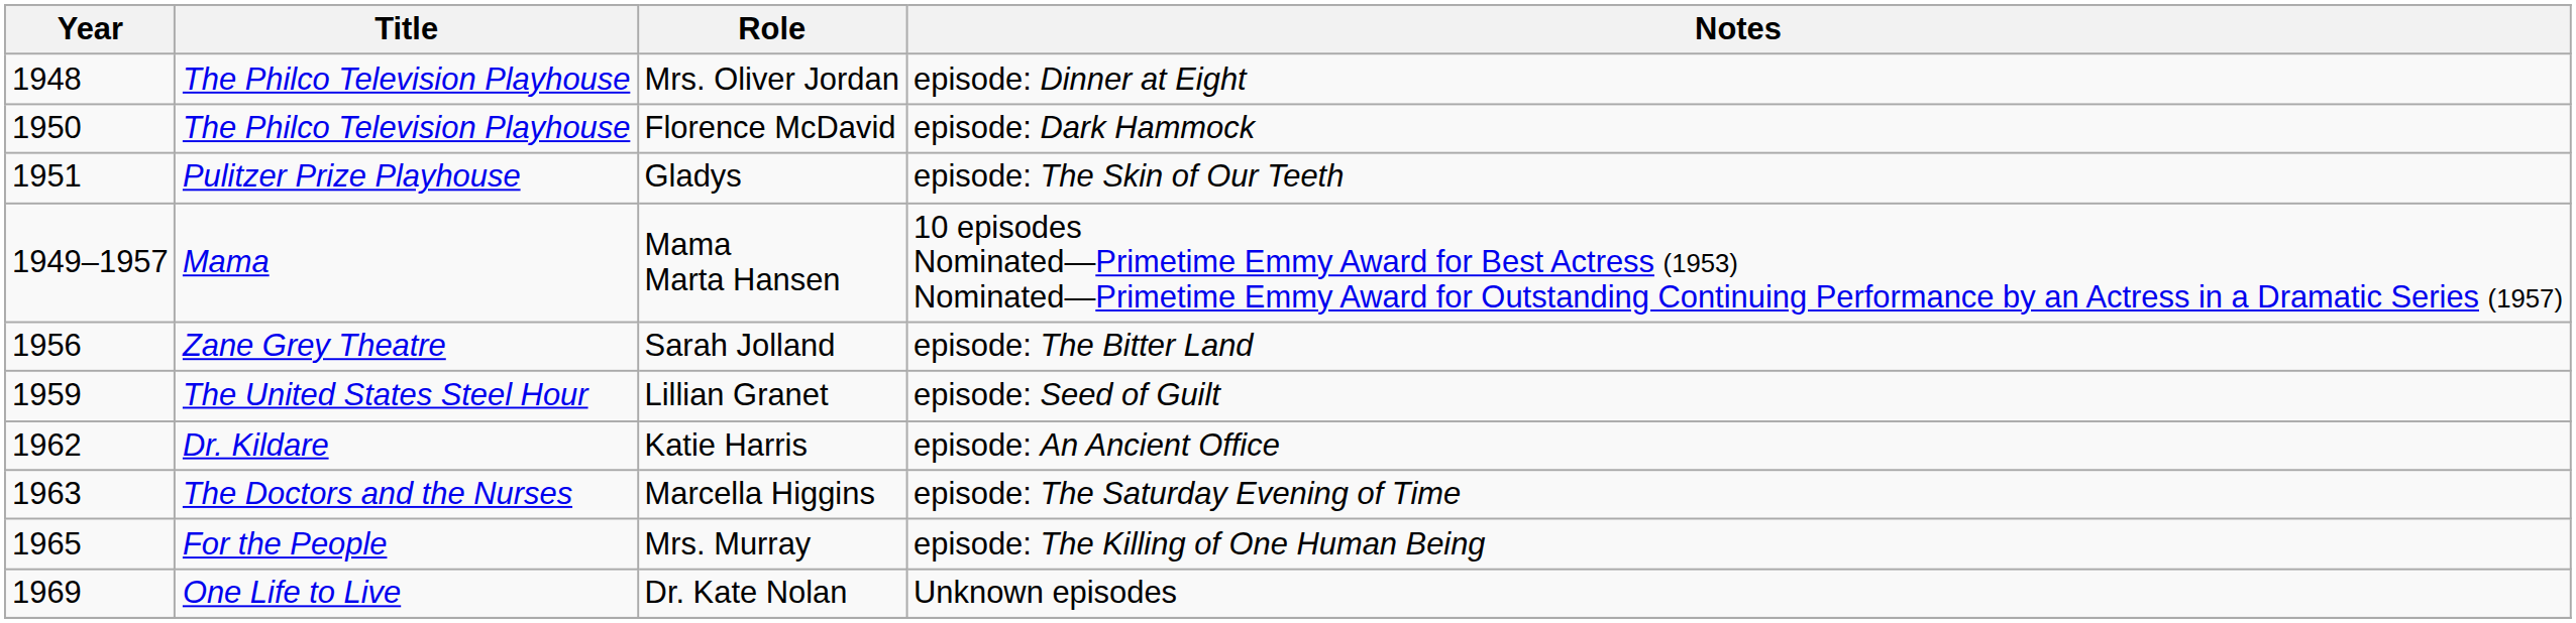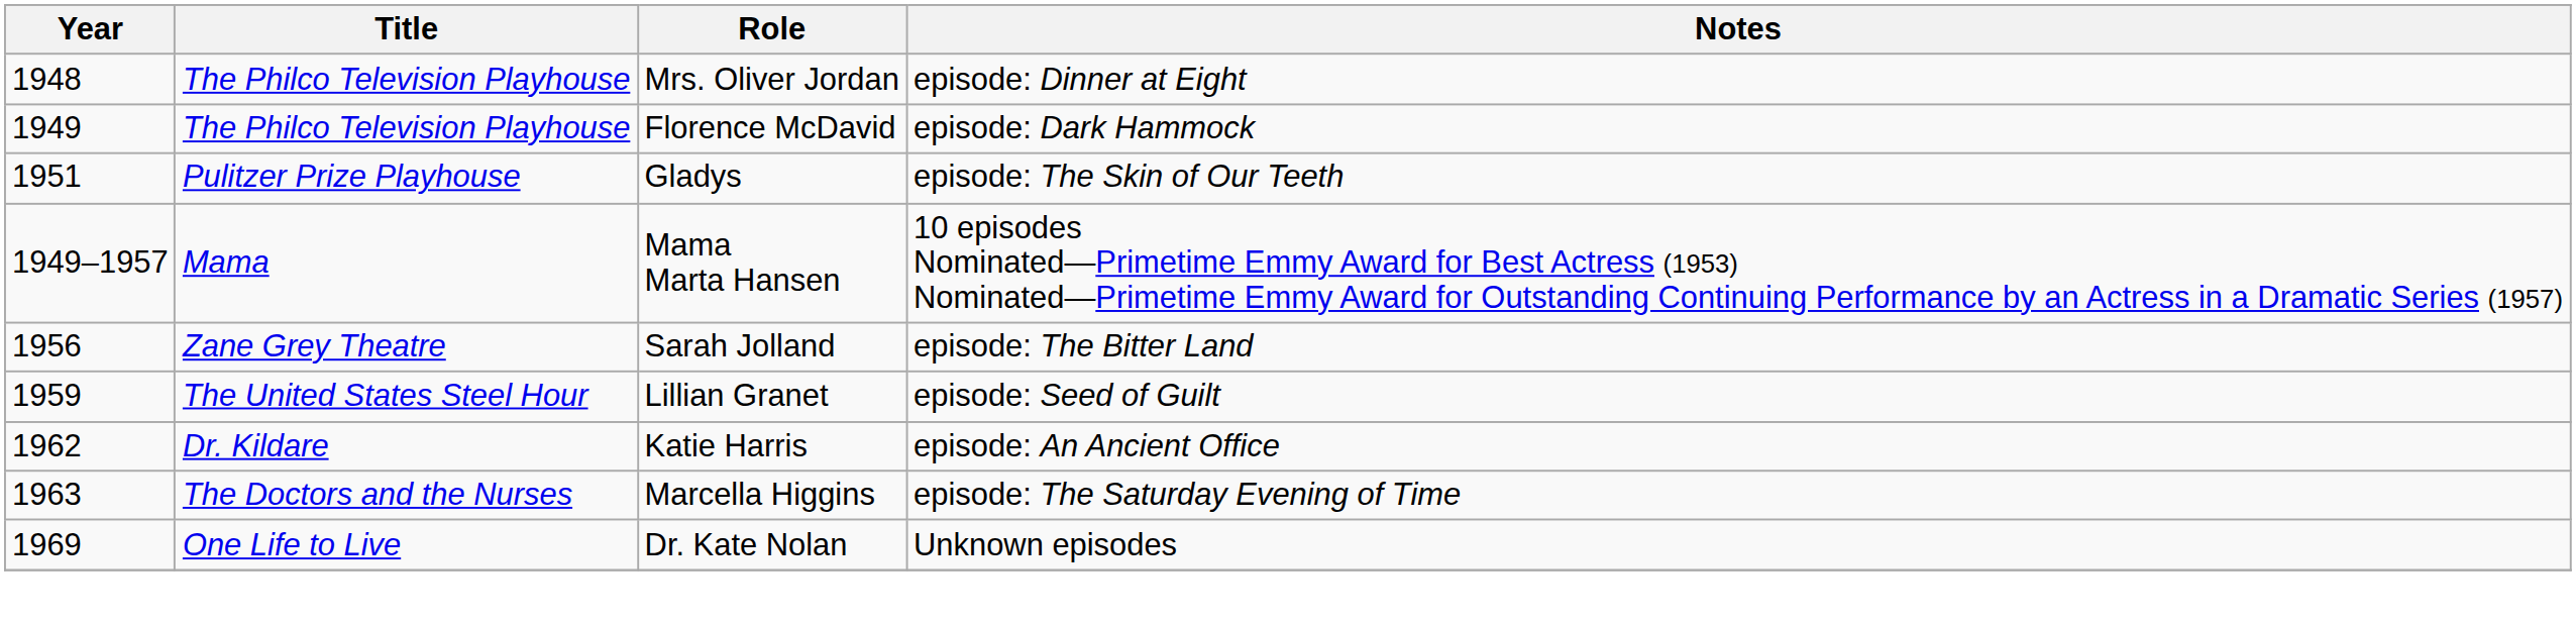 <table class="wikitable">
 <tr>
 <th>Year</th>
 <th>Title</th>
 <th>Role</th>
 <th>Notes</th>
 </tr>
 <tr>
 <td>1948</td>
 <td><em><a href='#'>The Philco Television Playhouse</a></em></td>
 <td>Mrs. Oliver Jordan</td>
 <td>episode: <em>Dinner at Eight</em></td>
 </tr>
 <tr>
-<td>1950</td>
+<td>1949</td>
 <td><em><a href='#'>The Philco Television Playhouse</a></em></td>
 <td>Florence McDavid</td>
 <td>episode: <em>Dark Hammock</em></td>
 </tr>
 <tr>
 <td>1951</td>
 <td><em><a href='#'>Pulitzer Prize Playhouse</a></em></td>
 <td>Gladys</td>
 <td>episode: <em>The Skin of Our Teeth</em></td>
 </tr>
 <tr>
 <td>1949–1957</td>
 <td><em><a href='#'>Mama</a></em></td>
 <td>Mama<br>Marta Hansen</td>
 <td>10 episodes<br>Nominated—<a href='#'>Primetime Emmy Award for Best Actress</a> <small>(1953)</small><br>Nominated—<a href='#'>Primetime Emmy Award for Outstanding Continuing Performance by an Actress in a Dramatic Series</a> <small>(1957)</small></td>
 </tr>
 <tr>
 <td>1956</td>
 <td><em><a href='#'>Zane Grey Theatre</a></em></td>
 <td>Sarah Jolland</td>
 <td>episode: <em>The Bitter Land</em></td>
 </tr>
 <tr>
 <td>1959</td>
 <td><em><a href='#'>The United States Steel Hour</a></em></td>
 <td>Lillian Granet</td>
 <td>episode: <em>Seed of Guilt</em></td>
 </tr>
 <tr>
 <td>1962</td>
 <td><em><a href='#'>Dr. Kildare</a></em></td>
 <td>Katie Harris</td>
 <td>episode: <em>An Ancient Office</em></td>
 </tr>
 <tr>
 <td>1963</td>
 <td><em><a href='#'>The Doctors and the Nurses</a></em></td>
 <td>Marcella Higgins</td>
 <td>episode: <em>The Saturday Evening of Time</em></td>
 </tr>
 <tr>
-<td>1965</td>
-<td><em><a href='#'>For the People</a></em></td>
-<td>Mrs. Murray</td>
-<td>episode: <em>The Killing of One Human Being</em></td>
-</tr>
-<tr>
 <td>1969</td>
 <td><em><a href='#'>One Life to Live</a></em></td>
 <td>Dr. Kate Nolan</td>
 <td>Unknown episodes</td>
 </tr>
 <tr>
 </tr>
 </table>
